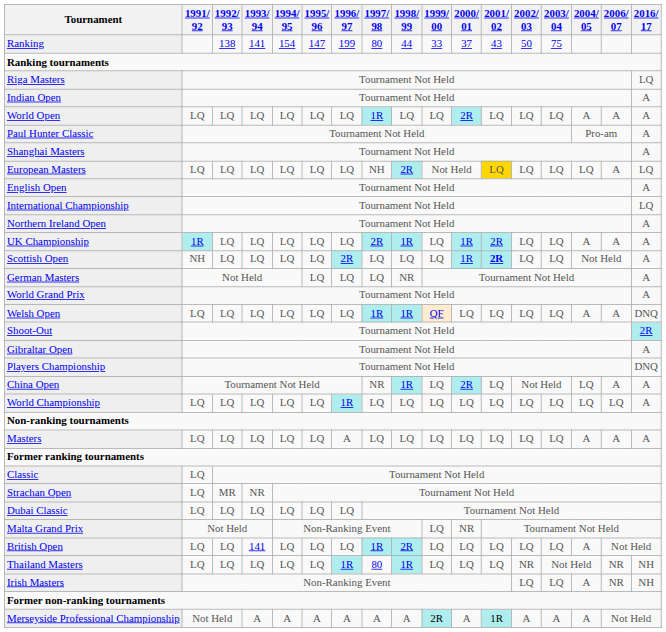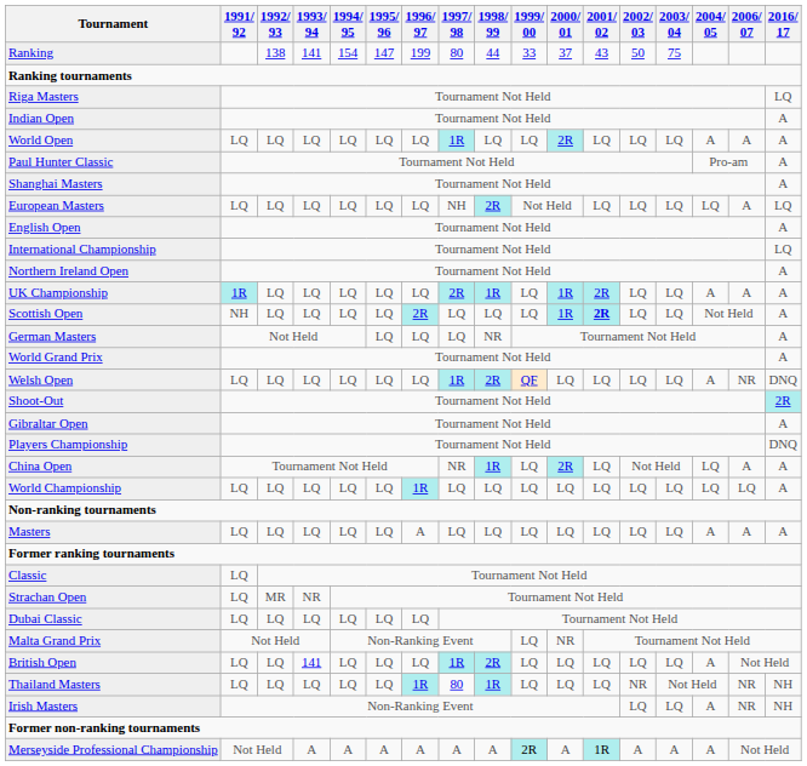 <table class="wikitable"  style="font-size:85%;">
 <tr>
 <th>Tournament</th>
 <th><a href='#'>1991/<br>92</a></th>
 <th><a href='#'>1992/<br>93</a></th>
 <th><a href='#'>1993/<br>94</a></th>
 <th><a href='#'>1994/<br>95</a></th>
 <th><a href='#'>1995/<br>96</a></th>
 <th><a href='#'>1996/<br>97</a></th>
 <th><a href='#'>1997/<br>98</a></th>
 <th><a href='#'>1998/<br>99</a></th>
 <th><a href='#'>1999/<br>00</a></th>
 <th><a href='#'>2000/<br>01</a></th>
 <th><a href='#'>2001/<br>02</a></th>
 <th><a href='#'>2002/<br>03</a></th>
 <th><a href='#'>2003/<br>04</a></th>
 <th><a href='#'>2004/<br>05</a></th>
 <th><a href='#'>2006/<br>07</a></th>
 <th><a href='#'>2016/<br>17</a></th>
 </tr>
 <tr>
 <td style="background:#EFEFEF;"><a href='#'>Ranking</a></td>
 <td align="center"></td>
 <td style="text-align:center;"><a href='#'>138</a></td>
 <td style="text-align:center;"><a href='#'>141</a></td>
 <td style="text-align:center;"><a href='#'>154</a></td>
 <td style="text-align:center;"><a href='#'>147</a></td>
 <td style="text-align:center;"><a href='#'>199</a></td>
 <td style="text-align:center;"><a href='#'>80</a></td>
 <td style="text-align:center;"><a href='#'>44</a></td>
 <td style="text-align:center;"><a href='#'>33</a></td>
 <td style="text-align:center;"><a href='#'>37</a></td>
 <td style="text-align:center;"><a href='#'>43</a></td>
 <td style="text-align:center;"><a href='#'>50</a></td>
 <td style="text-align:center;"><a href='#'>75</a></td>
 <td align="center"></td>
 <td align="center"></td>
 <td align="center"></td>
 </tr>
 <tr>
 <td colspan="30"><strong>Ranking tournaments</strong></td>
 </tr>
 <tr>
 <td style="background:#EFEFEF;"><a href='#'>Riga Masters</a></td>
 <td align="center" colspan="15" style="color:#555555;">Tournament Not Held</td>
 <td align="center" style="color:#555555;">LQ</td>
 </tr>
 <tr>
 <td style="background:#EFEFEF;"><a href='#'>Indian Open</a></td>
 <td align="center" colspan="15" style="color:#555555;">Tournament Not Held</td>
 <td align="center" style="color:#555555;">A</td>
 </tr>
 <tr>
 <td style="background:#EFEFEF;"><a href='#'>World Open</a></td>
 <td align="center" style="color:#555555;">LQ</td>
 <td align="center" style="color:#555555;">LQ</td>
 <td align="center" style="color:#555555;">LQ</td>
 <td align="center" style="color:#555555;">LQ</td>
 <td align="center" style="color:#555555;">LQ</td>
 <td align="center" style="color:#555555;">LQ</td>
 <td align="center" style="background:#afeeee;"><a href='#'>1R</a></td>
 <td align="center" style="color:#555555;">LQ</td>
 <td align="center" style="color:#555555;">LQ</td>
 <td align="center" style="background:#afeeee;"><a href='#'>2R</a></td>
 <td align="center" style="color:#555555;">LQ</td>
 <td align="center" style="color:#555555;">LQ</td>
 <td align="center" style="color:#555555;">LQ</td>
 <td align="center" style="color:#555555;">A</td>
 <td align="center" style="color:#555555;">A</td>
 <td align="center" style="color:#555555;">A</td>
 </tr>
 <tr>
 <td style="background:#EFEFEF;"><a href='#'>Paul Hunter Classic</a></td>
 <td align="center" colspan="13" style="color:#555555;">Tournament Not Held</td>
 <td align="center" colspan="2" style="color:#555555;">Pro-am</td>
 <td align="center" style="color:#555555;">A</td>
 </tr>
 <tr>
 <td style="background:#EFEFEF;"><a href='#'>Shanghai Masters</a></td>
 <td align="center" colspan="15" style="color:#555555;">Tournament Not Held</td>
 <td align="center" style="color:#555555;">A</td>
 </tr>
 <tr>
 <td style="background:#EFEFEF;"><a href='#'>European Masters</a></td>
 <td align="center" style="color:#555555;">LQ</td>
 <td align="center" style="color:#555555;">LQ</td>
 <td align="center" style="color:#555555;">LQ</td>
 <td align="center" style="color:#555555;">LQ</td>
 <td align="center" style="color:#555555;">LQ</td>
 <td align="center" style="color:#555555;">LQ</td>
 <td align="center" style="color:#555555;">NH</td>
 <td align="center" style="background:#afeeee;"><a href='#'>2R</a></td>
 <td align="center" colspan="2" style="color:#555555;">Not Held</td>
-<td align="center" style="background: gold; color:#555555;">LQ</td>
+<td align="center" style="color:#555555;">LQ</td>
 <td align="center" style="color:#555555;">LQ</td>
 <td align="center" style="color:#555555;">LQ</td>
 <td align="center" style="color:#555555;">LQ</td>
 <td align="center" style="color:#555555;">A</td>
 <td align="center" style="color:#555555;">LQ</td>
 </tr>
 <tr>
 <td style="background:#EFEFEF;"><a href='#'>English Open</a></td>
 <td align="center" colspan="15" style="color:#555555;">Tournament Not Held</td>
 <td align="center" style="color:#555555;">A</td>
 </tr>
 <tr>
 <td style="background:#EFEFEF;"><a href='#'>International Championship</a></td>
 <td align="center" colspan="15" style="color:#555555;">Tournament Not Held</td>
 <td align="center" style="color:#555555;">LQ</td>
 </tr>
 <tr>
 <td style="background:#EFEFEF;"><a href='#'>Northern Ireland Open</a></td>
 <td align="center" colspan="15" style="color:#555555;">Tournament Not Held</td>
 <td align="center" style="color:#555555;">A</td>
 </tr>
 <tr>
 <td style="background:#EFEFEF;"><a href='#'>UK Championship</a></td>
 <td align="center" style="background:#afeeee;"><a href='#'>1R</a></td>
 <td align="center" style="color:#555555;">LQ</td>
 <td align="center" style="color:#555555;">LQ</td>
 <td align="center" style="color:#555555;">LQ</td>
 <td align="center" style="color:#555555;">LQ</td>
 <td align="center" style="color:#555555;">LQ</td>
 <td align="center" style="background:#afeeee;"><a href='#'>2R</a></td>
 <td align="center" style="background:#afeeee;"><a href='#'>1R</a></td>
 <td align="center" style="color:#555555;">LQ</td>
 <td align="center" style="background:#afeeee;"><a href='#'>1R</a></td>
 <td align="center" style="background:#afeeee;"><a href='#'>2R</a></td>
 <td align="center" style="color:#555555;">LQ</td>
 <td align="center" style="color:#555555;">LQ</td>
 <td align="center" style="color:#555555;">A</td>
 <td align="center" style="color:#555555;">A</td>
 <td align="center" style="color:#555555;">A</td>
 </tr>
 <tr>
 <td style="background:#EFEFEF;"><a href='#'>Scottish Open</a></td>
 <td align="center" style="color:#555555;">NH</td>
 <td align="center" style="color:#555555;">LQ</td>
 <td align="center" style="color:#555555;">LQ</td>
 <td align="center" style="color:#555555;">LQ</td>
 <td align="center" style="color:#555555;">LQ</td>
 <td align="center" style="background:#afeeee;"><a href='#'>2R</a></td>
 <td align="center" style="color:#555555;">LQ</td>
 <td align="center" style="color:#555555;">LQ</td>
 <td align="center" style="color:#555555;">LQ</td>
 <td align="center" style="background:#afeeee;"><a href='#'>1R</a></td>
 <td align="center" style="background:#afeeee;"><strong><a href='#'>2R</a></strong></td>
 <td align="center" style="color:#555555;">LQ</td>
 <td align="center" style="color:#555555;">LQ</td>
 <td align="center" colspan="2" style="color:#555555;">Not Held</td>
 <td align="center" style="color:#555555;">A</td>
 </tr>
 <tr>
 <td style="background:#EFEFEF;"><a href='#'>German Masters</a></td>
 <td align="center" colspan="4" style="color:#555555;">Not Held</td>
 <td align="center" style="color:#555555;">LQ</td>
 <td align="center" style="color:#555555;">LQ</td>
 <td align="center" style="color:#555555;">LQ</td>
 <td align="center" style="color:#555555;">NR</td>
 <td align="center" colspan="7" style="color:#555555;">Tournament Not Held</td>
 <td align="center" style="color:#555555;">A</td>
 </tr>
 <tr>
 <td style="background:#EFEFEF;"><a href='#'>World Grand Prix</a></td>
 <td align="center" colspan="15" style="color:#555555;">Tournament Not Held</td>
 <td align="center" style="color:#555555;">A</td>
 </tr>
 <tr>
 <td style="background:#EFEFEF;"><a href='#'>Welsh Open</a></td>
 <td align="center" style="color:#555555;">LQ</td>
 <td align="center" style="color:#555555;">LQ</td>
 <td align="center" style="color:#555555;">LQ</td>
 <td align="center" style="color:#555555;">LQ</td>
 <td align="center" style="color:#555555;">LQ</td>
 <td align="center" style="color:#555555;">LQ</td>
 <td align="center" style="background:#afeeee;"><a href='#'>1R</a></td>
-<td align="center" style="background:#afeeee;"><a href='#'>1R</a></td>
+<td align="center" style="background:#afeeee;"><a href='#'>2R</a></td>
 <td align="center" style="background:#ffebcd;"><a href='#'>QF</a></td>
 <td align="center" style="color:#555555;">LQ</td>
 <td align="center" style="color:#555555;">LQ</td>
 <td align="center" style="color:#555555;">LQ</td>
 <td align="center" style="color:#555555;">LQ</td>
 <td align="center" style="color:#555555;">A</td>
-<td align="center" style="color:#555555;">A</td>
+<td align="center" style="color:#555555;">NR</td>
 <td align="center" style="color:#555555;">DNQ</td>
 </tr>
 <tr>
 <td style="background:#EFEFEF;"><a href='#'>Shoot-Out</a></td>
 <td align="center" colspan="15" style="color:#555555;">Tournament Not Held</td>
 <td align="center" style="background:#afeeee;"><a href='#'>2R</a></td>
 </tr>
 <tr>
 <td style="background:#EFEFEF;"><a href='#'>Gibraltar Open</a></td>
 <td align="center" colspan="15" style="color:#555555;">Tournament Not Held</td>
 <td align="center" style="color:#555555;">A</td>
 </tr>
 <tr>
 <td style="background:#EFEFEF;"><a href='#'>Players Championship</a></td>
 <td align="center" colspan="15" style="color:#555555;">Tournament Not Held</td>
 <td align="center" style="color:#555555;">DNQ</td>
 </tr>
 <tr>
 <td style="background:#EFEFEF;"><a href='#'>China Open</a></td>
 <td align="center" colspan="6" style="color:#555555;">Tournament Not Held</td>
 <td align="center" style="color:#555555;">NR</td>
 <td align="center" style="background:#afeeee;"><a href='#'>1R</a></td>
 <td align="center" style="color:#555555;">LQ</td>
 <td align="center" style="background:#afeeee;"><a href='#'>2R</a></td>
 <td align="center" style="color:#555555;">LQ</td>
 <td align="center" colspan="2" style="color:#555555;">Not Held</td>
 <td align="center" style="color:#555555;">LQ</td>
 <td align="center" style="color:#555555;">A</td>
 <td align="center" style="color:#555555;">A</td>
 </tr>
 <tr>
 <td style="background:#EFEFEF;"><a href='#'>World Championship</a></td>
 <td align="center" style="color:#555555;">LQ</td>
 <td align="center" style="color:#555555;">LQ</td>
 <td align="center" style="color:#555555;">LQ</td>
 <td align="center" style="color:#555555;">LQ</td>
 <td align="center" style="color:#555555;">LQ</td>
 <td align="center" style="background:#afeeee;"><a href='#'>1R</a></td>
 <td align="center" style="color:#555555;">LQ</td>
 <td align="center" style="color:#555555;">LQ</td>
 <td align="center" style="color:#555555;">LQ</td>
 <td align="center" style="color:#555555;">LQ</td>
 <td align="center" style="color:#555555;">LQ</td>
 <td align="center" style="color:#555555;">LQ</td>
 <td align="center" style="color:#555555;">LQ</td>
 <td align="center" style="color:#555555;">LQ</td>
 <td align="center" style="color:#555555;">LQ</td>
 <td align="center" style="color:#555555;">A</td>
 </tr>
 <tr>
 <td colspan="30"><strong>Non-ranking tournaments</strong></td>
 </tr>
 <tr>
 <td style="background:#EFEFEF;"><a href='#'>Masters</a></td>
 <td align="center" style="color:#555555;">LQ</td>
 <td align="center" style="color:#555555;">LQ</td>
 <td align="center" style="color:#555555;">LQ</td>
 <td align="center" style="color:#555555;">LQ</td>
 <td align="center" style="color:#555555;">LQ</td>
 <td align="center" style="color:#555555;">A</td>
 <td align="center" style="color:#555555;">LQ</td>
 <td align="center" style="color:#555555;">LQ</td>
 <td align="center" style="color:#555555;">LQ</td>
 <td align="center" style="color:#555555;">LQ</td>
 <td align="center" style="color:#555555;">LQ</td>
 <td align="center" style="color:#555555;">LQ</td>
 <td align="center" style="color:#555555;">LQ</td>
 <td align="center" style="color:#555555;">A</td>
 <td align="center" style="color:#555555;">A</td>
 <td align="center" style="color:#555555;">A</td>
 </tr>
 <tr>
 <td colspan="30"><strong>Former ranking tournaments</strong></td>
 </tr>
 <tr>
 <td style="background:#EFEFEF;"><a href='#'>Classic</a></td>
 <td align="center" style="color:#555555;">LQ</td>
 <td align="center" colspan="15" style="color:#555555;">Tournament Not Held</td>
 </tr>
 <tr>
 <td style="background:#EFEFEF;"><a href='#'>Strachan Open</a></td>
 <td align="center" style="color:#555555;">LQ</td>
 <td align="center" style="color:#555555;">MR</td>
 <td align="center" style="color:#555555;">NR</td>
 <td align="center" colspan="13" style="color:#555555;">Tournament Not Held</td>
 </tr>
 <tr>
 <td style="background:#EFEFEF;"><a href='#'>Dubai Classic</a></td>
 <td align="center" style="color:#555555;">LQ</td>
 <td align="center" style="color:#555555;">LQ</td>
 <td align="center" style="color:#555555;">LQ</td>
 <td align="center" style="color:#555555;">LQ</td>
 <td align="center" style="color:#555555;">LQ</td>
 <td align="center" style="color:#555555;">LQ</td>
 <td align="center" colspan="10" style="color:#555555;">Tournament Not Held</td>
 </tr>
 <tr>
 <td style="background:#EFEFEF;"><a href='#'>Malta Grand Prix</a></td>
 <td align="center" colspan="3" style="color:#555555;">Not Held</td>
 <td align="center" colspan="5" style="color:#555555;">Non-Ranking Event</td>
 <td align="center" style="color:#555555;">LQ</td>
 <td align="center" style="color:#555555;">NR</td>
 <td align="center" colspan="6" style="color:#555555;">Tournament Not Held</td>
 </tr>
 <tr>
 <td style="background:#EFEFEF;"><a href='#'>British Open</a></td>
 <td align="center" style="color:#555555;">LQ</td>
 <td align="center" style="color:#555555;">LQ</td>
 <td style="text-align:center;"><a href='#'>141</a></td>
 <td align="center" style="color:#555555;">LQ</td>
 <td align="center" style="color:#555555;">LQ</td>
 <td align="center" style="color:#555555;">LQ</td>
 <td align="center" style="background:#afeeee;"><a href='#'>1R</a></td>
 <td align="center" style="background:#afeeee;"><a href='#'>2R</a></td>
 <td align="center" style="color:#555555;">LQ</td>
 <td align="center" style="color:#555555;">LQ</td>
 <td align="center" style="color:#555555;">LQ</td>
 <td align="center" style="color:#555555;">LQ</td>
 <td align="center" style="color:#555555;">LQ</td>
 <td align="center" style="color:#555555;">A</td>
 <td align="center" colspan="2" style="color:#555555;">Not Held</td>
 </tr>
 <tr>
 <td style="background:#EFEFEF;"><a href='#'>Thailand Masters</a></td>
 <td align="center" style="color:#555555;">LQ</td>
 <td align="center" style="color:#555555;">LQ</td>
 <td align="center" style="color:#555555;">LQ</td>
 <td align="center" style="color:#555555;">LQ</td>
 <td align="center" style="color:#555555;">LQ</td>
 <td align="center" style="background:#afeeee;"><a href='#'>1R</a></td>
 <td style="text-align:center;"><a href='#'>80</a></td>
 <td align="center" style="background:#afeeee;"><a href='#'>1R</a></td>
 <td align="center" style="color:#555555;">LQ</td>
 <td align="center" style="color:#555555;">LQ</td>
 <td align="center" style="color:#555555;">LQ</td>
 <td align="center" style="color:#555555;">NR</td>
 <td align="center" colspan="2" style="color:#555555;">Not Held</td>
 <td align="center" style="color:#555555;">NR</td>
 <td align="center" style="color:#555555;">NH</td>
 </tr>
 <tr>
 <td style="background:#EFEFEF;"><a href='#'>Irish Masters</a></td>
 <td align="center" colspan="11" style="color:#555555;">Non-Ranking Event</td>
 <td align="center" style="color:#555555;">LQ</td>
 <td align="center" style="color:#555555;">LQ</td>
 <td align="center" style="color:#555555;">A</td>
 <td align="center" style="color:#555555;">NR</td>
 <td align="center" style="color:#555555;">NH</td>
 </tr>
 <tr>
 <td colspan="30"><strong>Former non-ranking tournaments</strong></td>
 </tr>
 <tr>
 <td style="background:#EFEFEF;"><a href='#'>Merseyside Professional Championship</a></td>
 <td align="center" colspan="2" style="color:#555555;">Not Held</td>
 <td align="center" style="color:#555555;">A</td>
 <td align="center" style="color:#555555;">A</td>
 <td align="center" style="color:#555555;">A</td>
 <td align="center" style="color:#555555;">A</td>
 <td align="center" style="color:#555555;">A</td>
 <td align="center" style="color:#555555;">A</td>
 <td align="center" style="background:#afeeee;">2R</td>
 <td align="center" style="color:#555555;">A</td>
 <td align="center" style="background:#afeeee;">1R</td>
 <td align="center" style="color:#555555;">A</td>
 <td align="center" style="color:#555555;">A</td>
 <td align="center" style="color:#555555;">A</td>
 <td align="center" colspan="2" style="color:#555555;">Not Held</td>
 </tr>
 </table>
